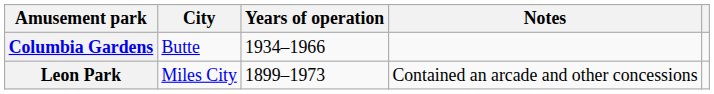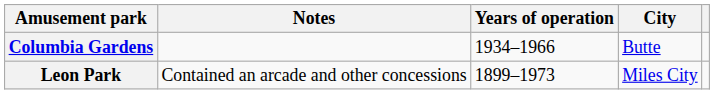 <table class="wikitable plainrowheaders sortable">
 <tr>
 <th scope="col">Amusement park</th>
+<th scope="col" class="unsortable">Notes</th>
+<th scope="col">Years of operation</th>
 <th scope="col">City</th>
-<th scope="col">Years of operation</th>
-<th scope="col" class="unsortable">Notes</th>
 <th scope="col" class="unsortable"></th>
 </tr>
 <tr>
 <th scope="row"><a href='#'>Columbia Gardens</a></th>
+<td></td>
+<td>1934–1966</td>
 <td><a href='#'>Butte</a></td>
-<td>1934–1966</td>
-<td></td>
 <td style="text-align:center;"></td>
 </tr>
 <tr>
 <th scope="row">Leon Park</th>
+<td>Contained an arcade and other concessions</td>
+<td>1899–1973</td>
 <td><a href='#'>Miles City</a></td>
-<td>1899–1973</td>
-<td>Contained an arcade and other concessions</td>
 <td style="text-align:center;"></td>
 </tr>
 </table>
